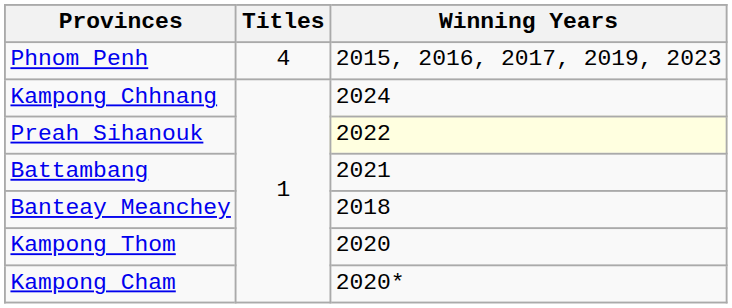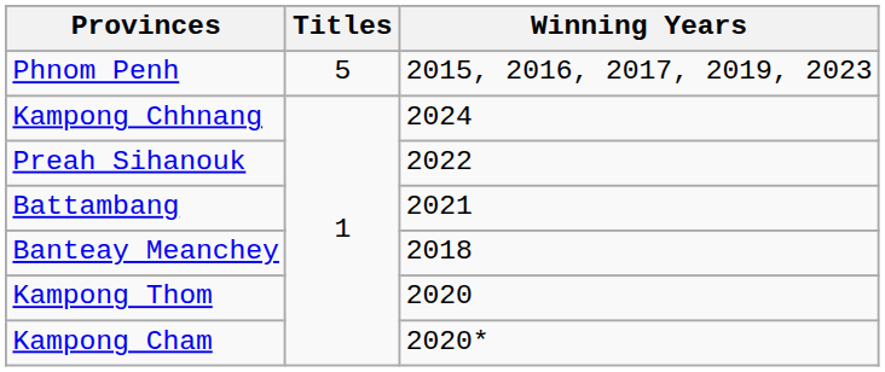 <table class="wikitable" style="font-size: 95%;">
 <tr>
 <th>Provinces</th>
 <th>Titles</th>
 <th>Winning Years</th>
 </tr>
 <tr>
 <td><a href='#'>Phnom Penh</a></td>
-<td align="center">4</td>
+<td align="center">5</td>
 <td>2015, 2016, 2017, 2019, 2023</td>
 </tr>
 <tr>
 <td><a href='#'>Kampong Chhnang</a></td>
 <td rowspan="21" align="center">1</td>
 <td>2024</td>
 </tr>
 <tr>
 <td><a href='#'>Preah Sihanouk</a></td>
-<td style="background: lightyellow;">2022</td>
+<td>2022</td>
 </tr>
 <tr>
 <td><a href='#'>Battambang</a></td>
 <td>2021</td>
 </tr>
 <tr>
 <td><a href='#'>Banteay Meanchey</a></td>
 <td>2018</td>
 </tr>
 <tr>
 <td><a href='#'>Kampong Thom</a></td>
 <td>2020</td>
 </tr>
 <tr>
 <td><a href='#'>Kampong Cham</a></td>
 <td>2020*</td>
 </tr>
 </table>
